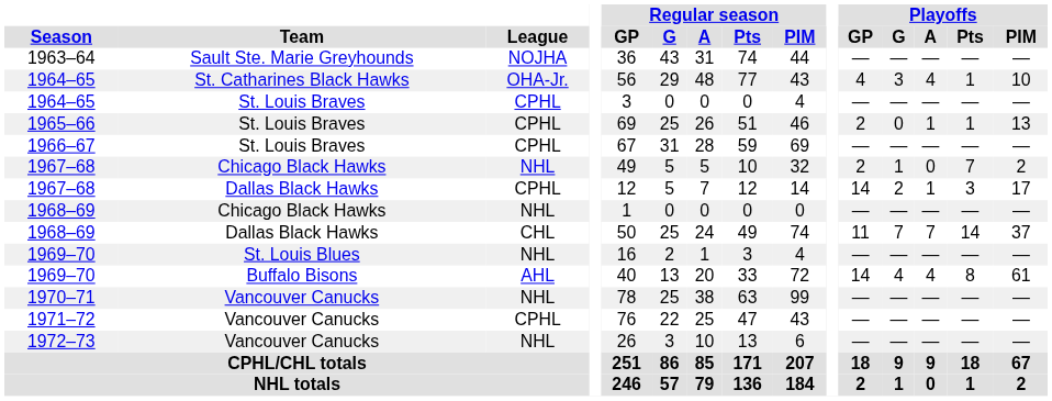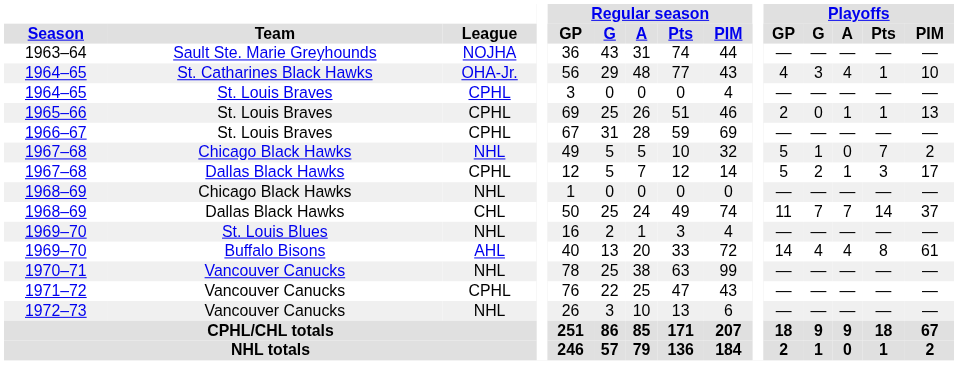 <table border="0" cellpadding="1" cellspacing="0" style="text-align:center; width:60em">
 <tr bgcolor="#e0e0e0">
 <th colspan="3" bgcolor="#ffffff"> </th>
 <th rowspan="99" bgcolor="#ffffff"> </th>
 <th colspan="5"><a href='#'>Regular season</a></th>
 <th rowspan="99" bgcolor="#ffffff"> </th>
 <th colspan="5"><a href='#'>Playoffs</a></th>
 </tr>
 <tr bgcolor="#e0e0e0">
 <th><a href='#'>Season</a></th>
 <th>Team</th>
 <th>League</th>
 <th>GP</th>
 <th><a href='#'>G</a></th>
 <th><a href='#'>A</a></th>
 <th><a href='#'>Pts</a></th>
 <th><a href='#'>PIM</a></th>
 <th>GP</th>
 <th>G</th>
 <th>A</th>
 <th>Pts</th>
 <th>PIM</th>
 </tr>
 <tr>
 <td>1963–64</td>
 <td><a href='#'>Sault Ste. Marie Greyhounds</a></td>
 <td><a href='#'>NOJHA</a></td>
 <td>36</td>
 <td>43</td>
 <td>31</td>
 <td>74</td>
 <td>44</td>
 <td>—</td>
 <td>—</td>
 <td>—</td>
 <td>—</td>
 <td>—</td>
 </tr>
 <tr bgcolor="#f0f0f0">
 <td><a href='#'>1964–65</a></td>
 <td><a href='#'>St. Catharines Black Hawks</a></td>
 <td><a href='#'>OHA-Jr.</a></td>
 <td>56</td>
 <td>29</td>
 <td>48</td>
 <td>77</td>
 <td>43</td>
 <td>4</td>
 <td>3</td>
 <td>4</td>
 <td>1</td>
 <td>10</td>
 </tr>
 <tr>
 <td><a href='#'>1964–65</a></td>
 <td><a href='#'>St. Louis Braves</a></td>
 <td><a href='#'>CPHL</a></td>
 <td>3</td>
 <td>0</td>
 <td>0</td>
 <td>0</td>
 <td>4</td>
 <td>—</td>
 <td>—</td>
 <td>—</td>
 <td>—</td>
 <td>—</td>
 </tr>
 <tr bgcolor="#f0f0f0">
 <td><a href='#'>1965–66</a></td>
 <td>St. Louis Braves</td>
 <td>CPHL</td>
 <td>69</td>
 <td>25</td>
 <td>26</td>
 <td>51</td>
 <td>46</td>
 <td>2</td>
 <td>0</td>
 <td>1</td>
 <td>1</td>
 <td>13</td>
 </tr>
 <tr>
 <td><a href='#'>1966–67</a></td>
 <td>St. Louis Braves</td>
 <td>CPHL</td>
 <td>67</td>
 <td>31</td>
 <td>28</td>
 <td>59</td>
 <td>69</td>
 <td>—</td>
 <td>—</td>
 <td>—</td>
 <td>—</td>
 <td>—</td>
 </tr>
 <tr bgcolor="#f0f0f0">
 <td><a href='#'>1967–68</a></td>
 <td><a href='#'>Chicago Black Hawks</a></td>
 <td><a href='#'>NHL</a></td>
 <td>49</td>
 <td>5</td>
 <td>5</td>
 <td>10</td>
 <td>32</td>
-<td>2</td>
+<td>5</td>
 <td>1</td>
 <td>0</td>
 <td>7</td>
 <td>2</td>
 </tr>
 <tr>
 <td><a href='#'>1967–68</a></td>
 <td><a href='#'>Dallas Black Hawks</a></td>
 <td>CPHL</td>
 <td>12</td>
 <td>5</td>
 <td>7</td>
 <td>12</td>
 <td>14</td>
-<td>14</td>
+<td>5</td>
 <td>2</td>
 <td>1</td>
 <td>3</td>
 <td>17</td>
 </tr>
 <tr bgcolor="#f0f0f0">
 <td><a href='#'>1968–69</a></td>
 <td>Chicago Black Hawks</td>
 <td>NHL</td>
 <td>1</td>
 <td>0</td>
 <td>0</td>
 <td>0</td>
 <td>0</td>
 <td>—</td>
 <td>—</td>
 <td>—</td>
 <td>—</td>
 <td>—</td>
 </tr>
 <tr>
 <td><a href='#'>1968–69</a></td>
 <td>Dallas Black Hawks</td>
 <td>CHL</td>
 <td>50</td>
 <td>25</td>
 <td>24</td>
 <td>49</td>
 <td>74</td>
 <td>11</td>
 <td>7</td>
 <td>7</td>
 <td>14</td>
 <td>37</td>
 </tr>
 <tr bgcolor="#f0f0f0">
 <td><a href='#'>1969–70</a></td>
 <td><a href='#'>St. Louis Blues</a></td>
 <td>NHL</td>
 <td>16</td>
 <td>2</td>
 <td>1</td>
 <td>3</td>
 <td>4</td>
 <td>—</td>
 <td>—</td>
 <td>—</td>
 <td>—</td>
 <td>—</td>
 </tr>
 <tr>
 <td><a href='#'>1969–70</a></td>
 <td><a href='#'>Buffalo Bisons</a></td>
 <td><a href='#'>AHL</a></td>
 <td>40</td>
 <td>13</td>
 <td>20</td>
 <td>33</td>
 <td>72</td>
 <td>14</td>
 <td>4</td>
 <td>4</td>
 <td>8</td>
 <td>61</td>
 </tr>
 <tr bgcolor="#f0f0f0">
 <td><a href='#'>1970–71</a></td>
 <td><a href='#'>Vancouver Canucks</a></td>
 <td>NHL</td>
 <td>78</td>
 <td>25</td>
 <td>38</td>
 <td>63</td>
 <td>99</td>
 <td>—</td>
 <td>—</td>
 <td>—</td>
 <td>—</td>
 <td>—</td>
 </tr>
 <tr>
 <td><a href='#'>1971–72</a></td>
 <td>Vancouver Canucks</td>
 <td>CPHL</td>
 <td>76</td>
 <td>22</td>
 <td>25</td>
 <td>47</td>
 <td>43</td>
 <td>—</td>
 <td>—</td>
 <td>—</td>
 <td>—</td>
 <td>—</td>
 </tr>
 <tr bgcolor="#f0f0f0">
 <td><a href='#'>1972–73</a></td>
 <td>Vancouver Canucks</td>
 <td>NHL</td>
 <td>26</td>
 <td>3</td>
 <td>10</td>
 <td>13</td>
 <td>6</td>
 <td>—</td>
 <td>—</td>
 <td>—</td>
 <td>—</td>
 <td>—</td>
 </tr>
 <tr bgcolor="#e0e0e0">
 <th colspan="3">CPHL/CHL totals</th>
 <th>251</th>
 <th>86</th>
 <th>85</th>
 <th>171</th>
 <th>207</th>
 <th>18</th>
 <th>9</th>
 <th>9</th>
 <th>18</th>
 <th>67</th>
 </tr>
 <tr bgcolor="#e0e0e0">
 <th colspan="3">NHL totals</th>
 <th>246</th>
 <th>57</th>
 <th>79</th>
 <th>136</th>
 <th>184</th>
 <th>2</th>
 <th>1</th>
 <th>0</th>
 <th>1</th>
 <th>2</th>
 </tr>
 </table>
